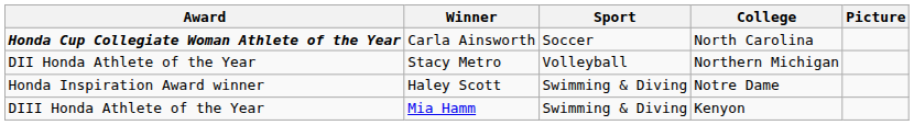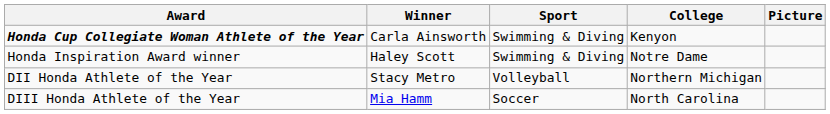 <table class="wikitable">
 <tr>
 <th>Award</th>
 <th>Winner</th>
 <th>Sport</th>
 <th>College</th>
 <th>Picture</th>
 </tr>
 <tr>
 <td><strong><em>Honda Cup<strong> Collegiate Woman Athlete of the Year<em></td>
 <td>Carla Ainsworth</td>
-<td>Soccer</td>
-<td>North Carolina</td>
+<td>Swimming & Diving</td>
+<td>Kenyon</td>
+<td></td>
+</tr>
+<tr>
+<td></em>Honda Inspiration Award winner<em></td>
+<td>Haley Scott</td>
+<td>Swimming & Diving</td>
+<td>Notre Dame</td>
 <td></td>
 </tr>
 <tr>
 <td></em>DII Honda Athlete of the Year<em></td>
 <td>Stacy Metro</td>
 <td>Volleyball</td>
 <td>Northern Michigan</td>
 <td></td>
 </tr>
 <tr>
-<td></em>Honda Inspiration Award winner<em></td>
-<td>Haley Scott</td>
-<td>Swimming & Diving</td>
-<td>Notre Dame</td>
-<td></td>
-</tr>
-<tr>
 <td></em>DIII Honda Athlete of the Year<em></td>
 <td><a href='#'>Mia Hamm</a></td>
-<td>Swimming & Diving</td>
-<td>Kenyon</td>
+<td>Soccer</td>
+<td>North Carolina</td>
 <td></td>
 </tr>
 </table>
